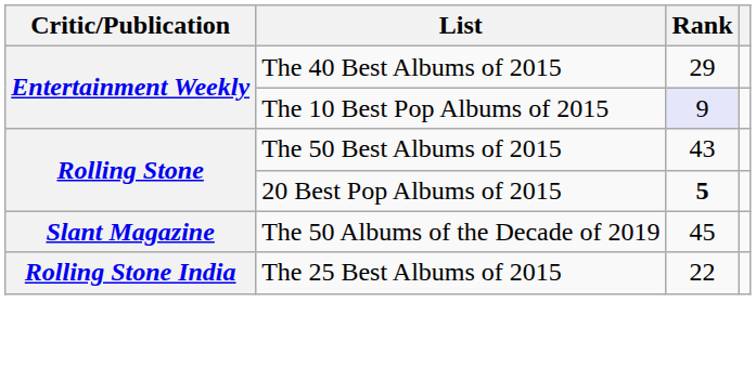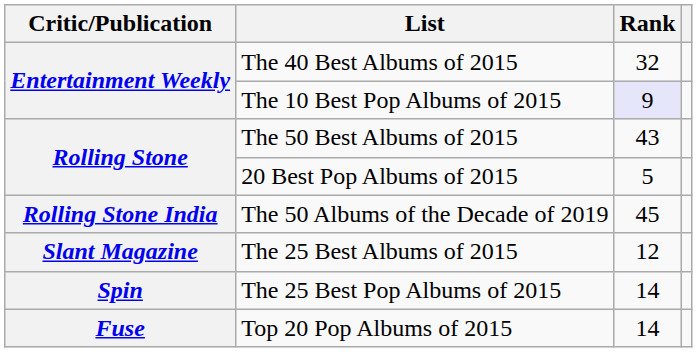 <table class="wikitable plainrowheaders sortable">
 <tr>
 <th>Critic/Publication</th>
 <th scope="col" class="unsortable">List</th>
 <th data-sort-type="number">Rank</th>
 <th scope="col" class="unsortable"></th>
 </tr>
 <tr>
 <th scope="row" rowspan="2"><em><a href='#'>Entertainment Weekly</a></em></th>
 <td>The 40 Best Albums of 2015</td>
-<td align=center>29</td>
+<td align=center>32</td>
 <td></td>
 </tr>
 <tr Ad>
 <td>The 10 Best Pop Albums of 2015</td>
 <td align=center style="background: lavender;">9</td>
 <td></td>
 </tr>
 <tr Ad>
 <th scope="row" rowspan="2"><em><a href='#'>Rolling Stone</a></em></th>
 <td>The 50 Best Albums of 2015</td>
 <td align=center>43</td>
 <td></td>
 </tr>
 <tr Ad>
 <td>20 Best Pop Albums of 2015</td>
-<td align=center><strong>5</strong></td>
+<td align=center>5</td>
 <td></td>
 </tr>
 <tr Ad>
-<th scope="row"><em><a href='#'>Slant Magazine</a></em></th>
+<th scope="row"><em><a href='#'>Rolling Stone India</a></em></th>
 <td>The 50 Albums of the Decade of 2019</td>
 <td align=center>45</td>
 <td style="text-align:center;"></td>
 </tr>
 <tr Ad>
-<th scope="row"><em><a href='#'>Rolling Stone India</a></em></th>
+<th scope="row"><em><a href='#'>Slant Magazine</a></em></th>
 <td>The 25 Best Albums of 2015</td>
-<td align=center>22</td>
+<td align=center>12</td>
+<td></td>
+</tr>
+<tr Ad>
+<th scope="row"><em><a href='#'>Spin</a></em></th>
+<td>The 25 Best Pop Albums of 2015</td>
+<td align=center>14</td>
+<td></td>
+</tr>
+<tr Ad>
+<th scope="row"><em><a href='#'>Fuse</a></em></th>
+<td>Top 20 Pop Albums of 2015</td>
+<td align=center>14</td>
 <td></td>
 </tr>
 </table>
